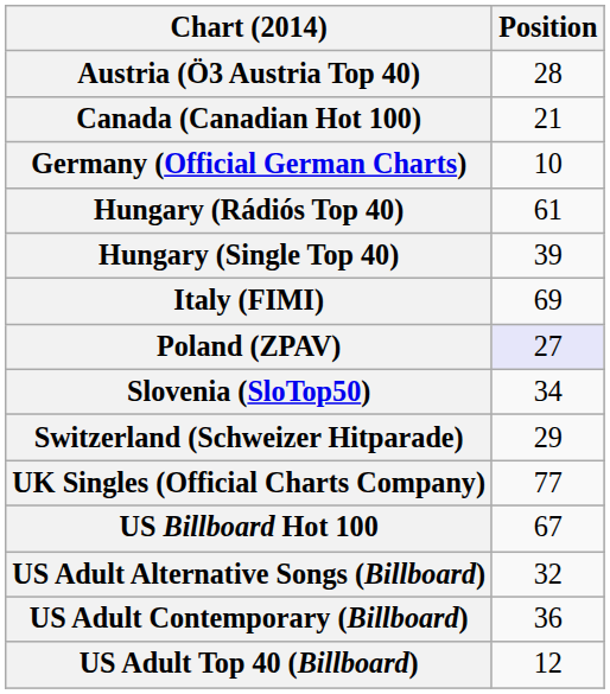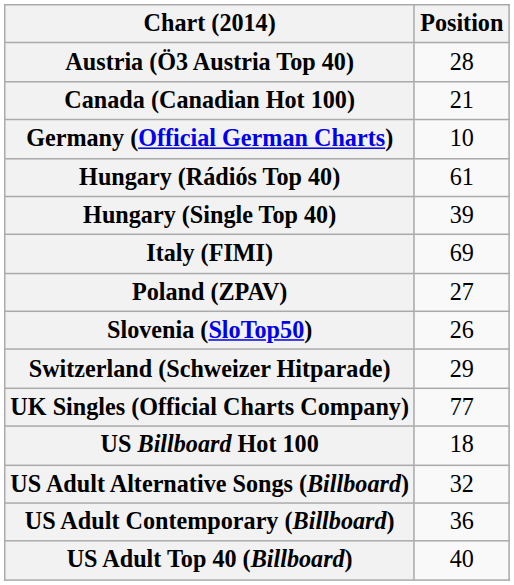 <table class="wikitable sortable plainrowheaders" style="text-align:center">
 <tr>
 <th>Chart (2014)</th>
 <th>Position</th>
 </tr>
 <tr>
 <th scope="row">Austria (Ö3 Austria Top 40)</th>
 <td>28</td>
 </tr>
 <tr>
 <th scope="row">Canada (Canadian Hot 100)</th>
 <td>21</td>
 </tr>
 <tr>
 <th scope="row">Germany (<a href='#'>Official German Charts</a>)</th>
 <td>10</td>
 </tr>
 <tr>
 <th scope="row">Hungary (Rádiós Top 40)</th>
 <td>61</td>
 </tr>
 <tr>
 <th scope="row">Hungary (Single Top 40)</th>
 <td>39</td>
 </tr>
 <tr>
 <th scope="row">Italy (FIMI)</th>
 <td>69</td>
 </tr>
 <tr>
 <th scope="row">Poland (ZPAV)</th>
-<td style="background: lavender;">27</td>
+<td>27</td>
 </tr>
 <tr>
 <th scope="row">Slovenia (<a href='#'>SloTop50</a>)</th>
-<td>34</td>
+<td>26</td>
 </tr>
 <tr>
 <th scope="row">Switzerland (Schweizer Hitparade)</th>
 <td>29</td>
 </tr>
 <tr>
 <th scope="row">UK Singles (Official Charts Company)</th>
 <td>77</td>
 </tr>
 <tr>
 <th scope="row">US <em>Billboard</em> Hot 100</th>
-<td>67</td>
+<td>18</td>
 </tr>
 <tr>
 <th scope="row">US Adult Alternative Songs (<em>Billboard</em>)</th>
 <td>32</td>
 </tr>
 <tr>
 <th scope="row">US Adult Contemporary (<em>Billboard</em>)</th>
 <td>36</td>
 </tr>
 <tr>
 <th scope="row">US Adult Top 40 (<em>Billboard</em>)</th>
-<td>12</td>
+<td>40</td>
 </tr>
 </table>
